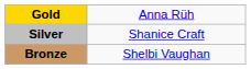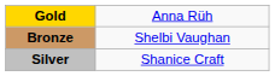 <table class="wikitable" style=" text-align:center; " width="35%">
 <tr>
 <td style="background:gold"><strong>Gold</strong></td>
 <td><a href='#'>Anna Rüh</a><br><small></small></td>
 </tr>
 <tr>
+<td style="background:#cc9966"><strong>Bronze</strong></td>
+<td><a href='#'>Shelbi Vaughan</a><br><small></small></td>
+</tr>
+<tr>
 <td style="background:silver"><strong>Silver</strong></td>
 <td><a href='#'>Shanice Craft</a><br><small></small></td>
 </tr>
-<tr>
-<td style="background:#cc9966"><strong>Bronze</strong></td>
-<td><a href='#'>Shelbi Vaughan</a><br><small></small></td>
-</tr>
 </table>
